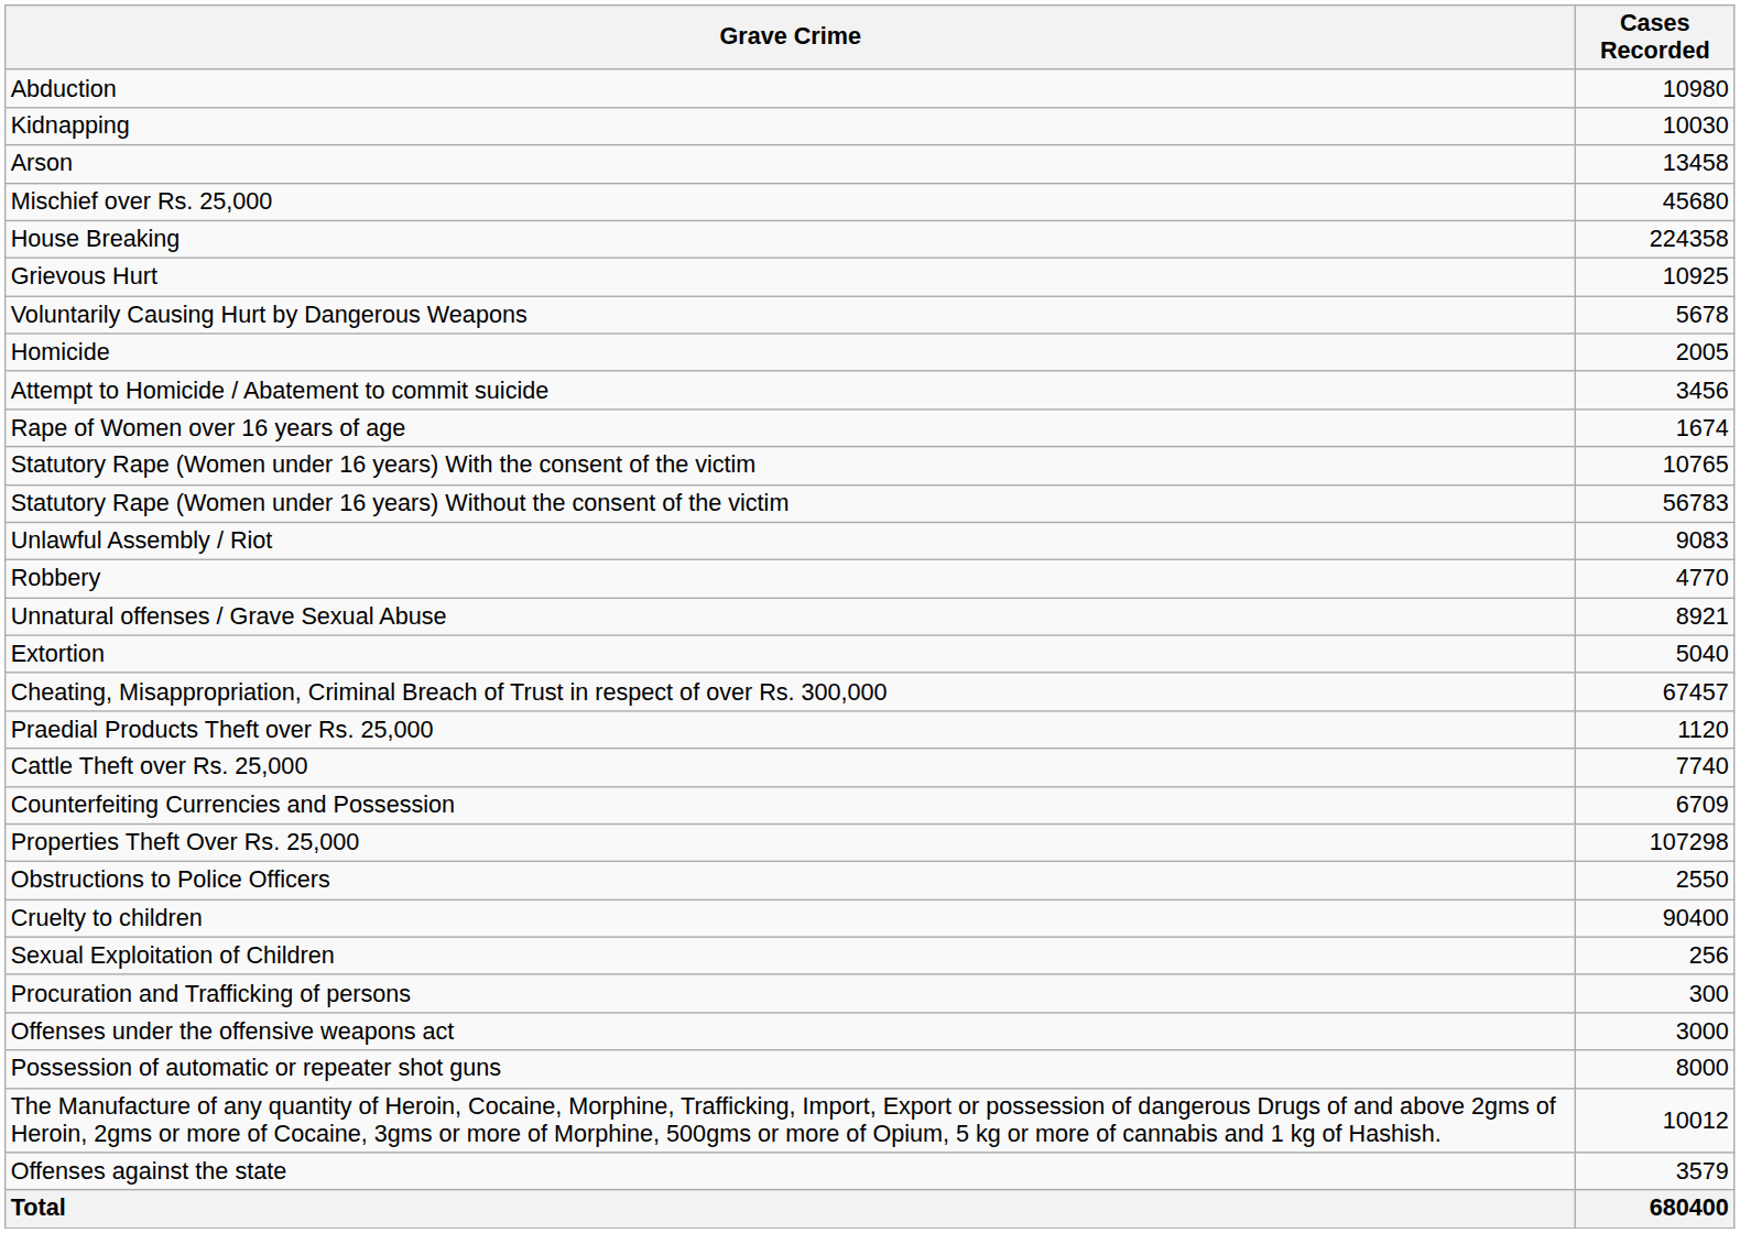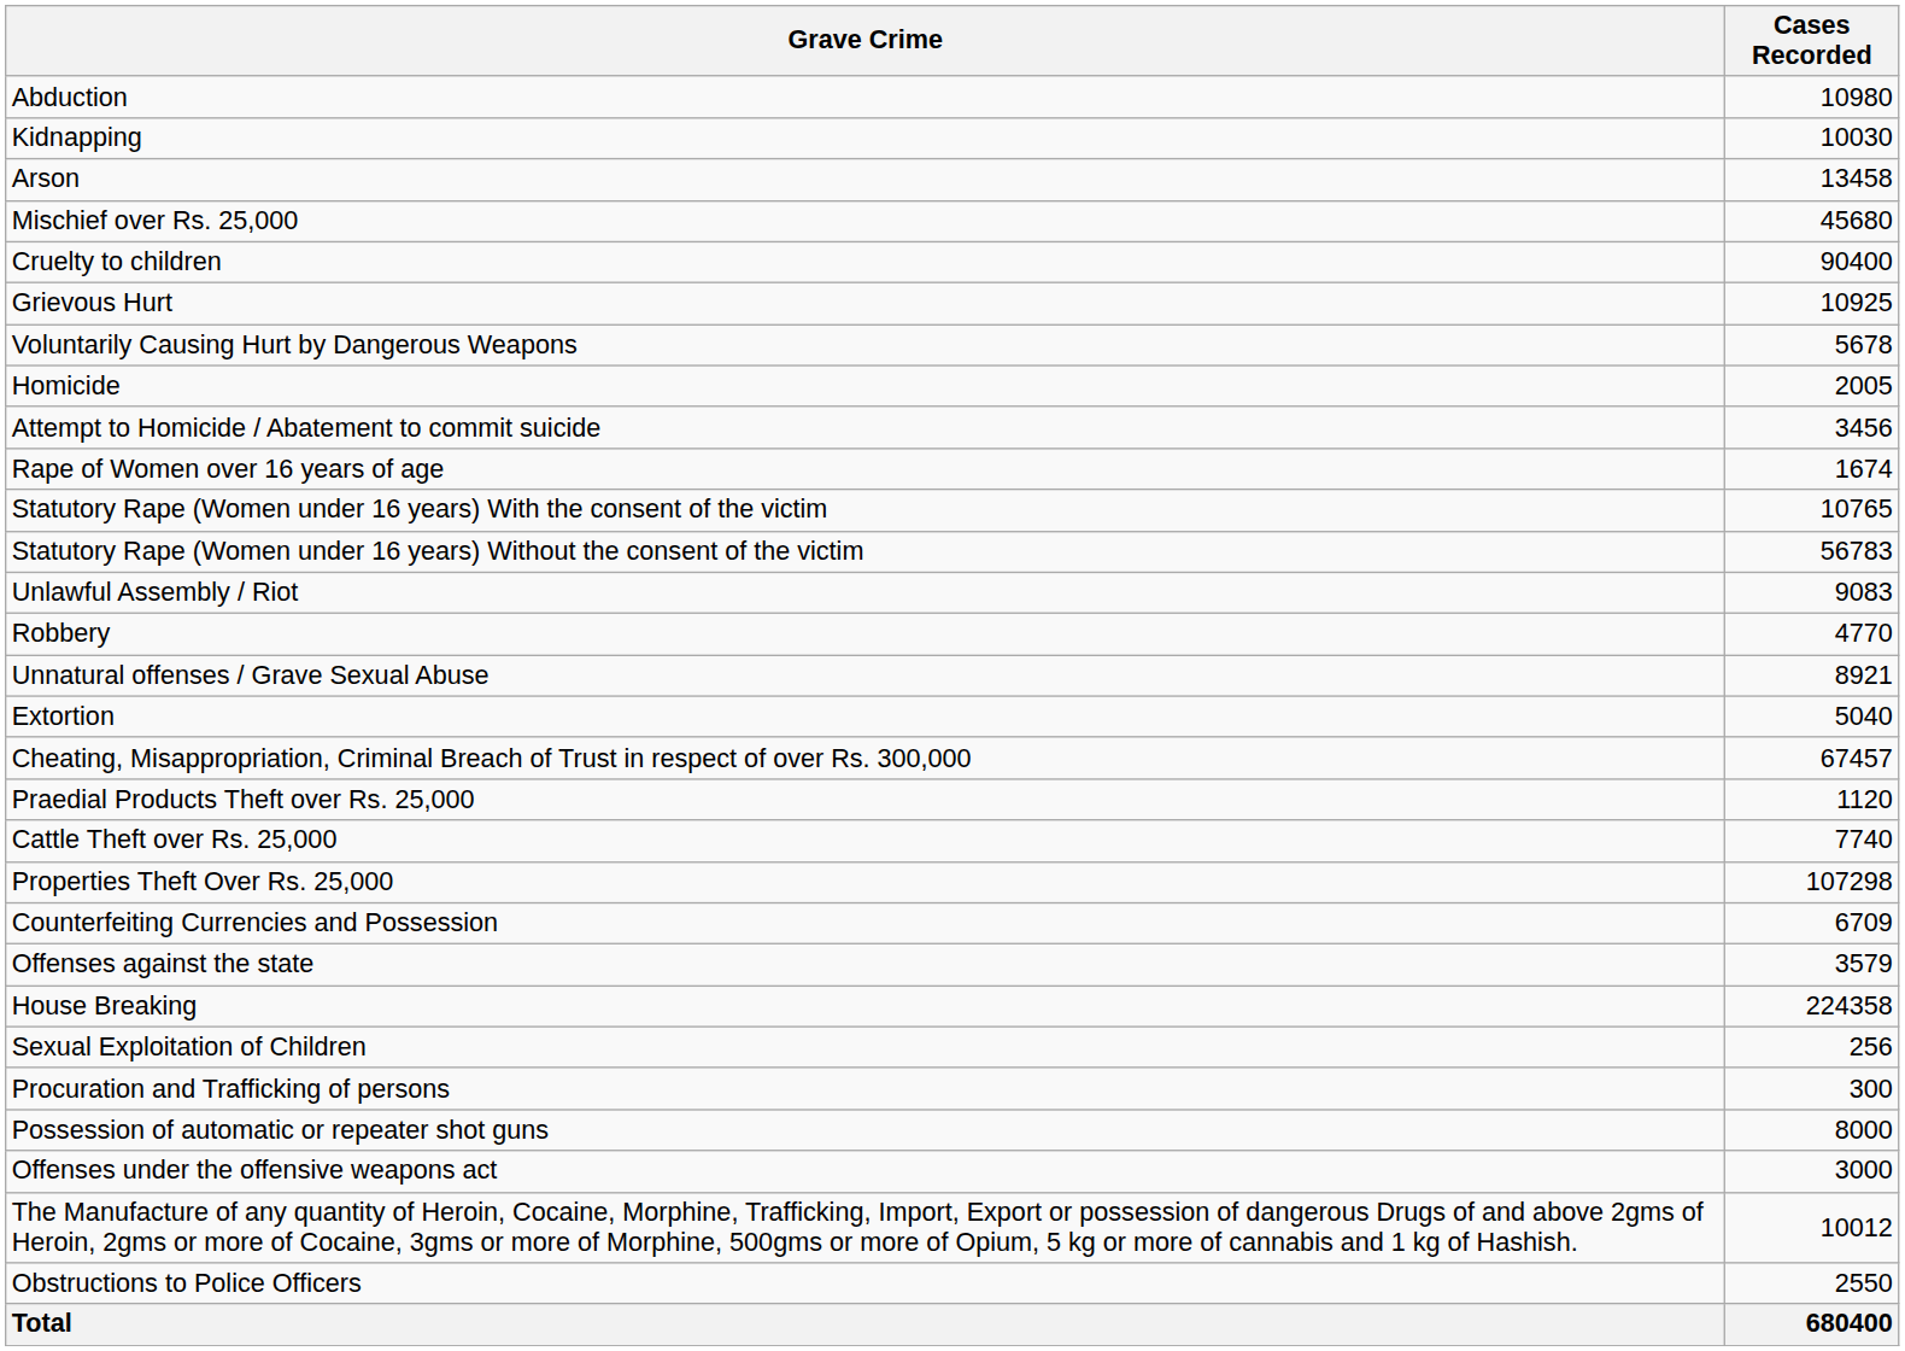 <table class="wikitable sortable static-row-numbers static-row-header-text"  mw-collapsible" style="text-align:right; margin-right:100px">
 <tr>
 <th>Grave Crime</th>
 <th>Cases Recorded</th>
 </tr>
 <tr>
 <td style=text-align:left>Abduction</td>
 <td>10980</td>
 </tr>
 <tr>
 <td style=text-align:left>Kidnapping</td>
 <td>10030</td>
 </tr>
 <tr>
 <td style=text-align:left>Arson</td>
 <td>13458</td>
 </tr>
 <tr>
 <td style=text-align:left>Mischief over Rs. 25,000</td>
 <td>45680</td>
 </tr>
 <tr>
-<td style=text-align:left>House Breaking</td>
-<td>224358</td>
+<td style=text-align:left>Cruelty to children</td>
+<td>90400</td>
 </tr>
 <tr>
 <td style=text-align:left>Grievous Hurt</td>
 <td>10925</td>
 </tr>
 <tr>
 <td style=text-align:left>Voluntarily Causing Hurt by Dangerous Weapons</td>
 <td>5678</td>
 </tr>
 <tr>
 <td style=text-align:left>Homicide</td>
 <td>2005</td>
 </tr>
 <tr>
 <td style=text-align:left>Attempt to Homicide / Abatement to commit suicide</td>
 <td>3456</td>
 </tr>
 <tr>
 <td style=text-align:left>Rape of Women over 16 years of age</td>
 <td>1674</td>
 </tr>
 <tr>
 <td style=text-align:left>Statutory Rape (Women under 16 years) With the consent of the victim</td>
 <td>10765</td>
 </tr>
 <tr>
 <td style=text-align:left>Statutory Rape (Women under 16 years) Without the consent of the victim</td>
 <td>56783</td>
 </tr>
 <tr>
 <td style=text-align:left>Unlawful Assembly / Riot</td>
 <td>9083</td>
 </tr>
 <tr>
 <td style=text-align:left>Robbery</td>
 <td>4770</td>
 </tr>
 <tr>
 <td style=text-align:left>Unnatural offenses / Grave Sexual Abuse</td>
 <td>8921</td>
 </tr>
 <tr>
 <td style=text-align:left>Extortion</td>
 <td>5040</td>
 </tr>
 <tr>
 <td style=text-align:left>Cheating, Misappropriation, Criminal Breach of Trust in respect of over Rs. 300,000</td>
 <td>67457</td>
 </tr>
 <tr>
 <td style=text-align:left>Praedial Products Theft over Rs. 25,000</td>
 <td>1120</td>
 </tr>
 <tr>
 <td style=text-align:left>Cattle Theft over Rs. 25,000</td>
 <td>7740</td>
 </tr>
 <tr>
+<td style=text-align:left>Properties Theft Over Rs. 25,000</td>
+<td>107298</td>
+</tr>
+<tr>
 <td style=text-align:left>Counterfeiting Currencies and Possession</td>
 <td>6709</td>
 </tr>
 <tr>
-<td style=text-align:left>Properties Theft Over Rs. 25,000</td>
-<td>107298</td>
+<td style=text-align:left>Offenses against the state</td>
+<td>3579</td>
 </tr>
 <tr>
-<td style=text-align:left>Obstructions to Police Officers</td>
-<td>2550</td>
-</tr>
-<tr>
-<td style=text-align:left>Cruelty to children</td>
-<td>90400</td>
+<td style=text-align:left>House Breaking</td>
+<td>224358</td>
 </tr>
 <tr>
 <td style=text-align:left>Sexual Exploitation of Children</td>
 <td>256</td>
 </tr>
 <tr>
 <td style=text-align:left>Procuration and Trafficking of persons</td>
 <td>300</td>
 </tr>
 <tr>
+<td style=text-align:left>Possession of automatic or repeater shot guns</td>
+<td>8000</td>
+</tr>
+<tr>
 <td style=text-align:left>Offenses under the offensive weapons act</td>
 <td>3000</td>
-</tr>
-<tr>
-<td style=text-align:left>Possession of automatic or repeater shot guns</td>
-<td>8000</td>
 </tr>
 <tr>
 <td style=text-align:left>The Manufacture of any quantity of Heroin, Cocaine, Morphine, Trafficking, Import, Export or possession of dangerous Drugs of and above 2gms of Heroin, 2gms or more of Cocaine, 3gms or more of Morphine, 500gms or more of Opium, 5 kg or more of cannabis and 1 kg of Hashish.</td>
 <td>10012</td>
 </tr>
 <tr>
-<td style=text-align:left>Offenses against the state</td>
-<td>3579</td>
+<td style=text-align:left>Obstructions to Police Officers</td>
+<td>2550</td>
 </tr>
 <tr>
 <th style=text-align:left>Total</th>
 <th style=text-align:right>680400</th>
 </tr>
 </table>
